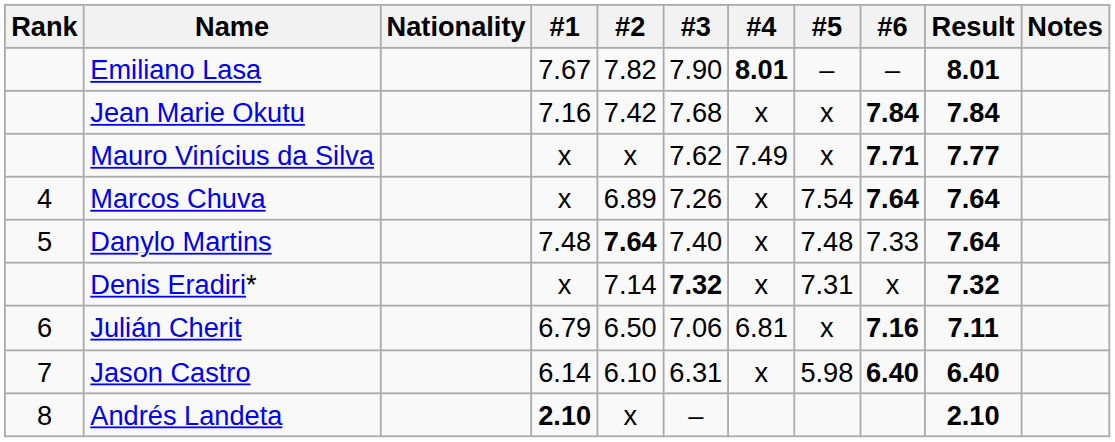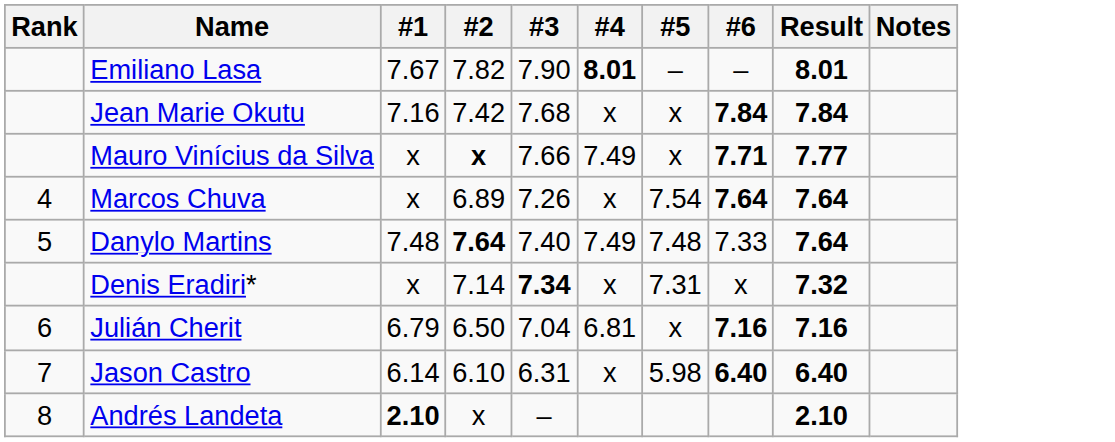 <table class="wikitable sortable" style="text-align:center;font-size:95%">
 <tr>
 <th>Rank</th>
 <th>Name</th>
-<th>Nationality</th>
 <th>#1</th>
 <th>#2</th>
 <th>#3</th>
 <th>#4</th>
 <th>#5</th>
 <th>#6</th>
 <th>Result</th>
 <th>Notes</th>
 </tr>
 <tr>
 <td></td>
 <td align=left><a href='#'>Emiliano Lasa</a></td>
-<td align=left></td>
 <td>7.67</td>
 <td>7.82</td>
 <td>7.90</td>
 <td><strong>8.01</strong></td>
 <td>–</td>
 <td>–</td>
 <td><strong>8.01</strong></td>
 <td></td>
 </tr>
 <tr>
 <td></td>
 <td align=left><a href='#'>Jean Marie Okutu</a></td>
-<td align=left></td>
 <td>7.16</td>
 <td>7.42</td>
 <td>7.68</td>
 <td>x</td>
 <td>x</td>
 <td><strong>7.84</strong></td>
 <td><strong>7.84</strong></td>
 <td></td>
 </tr>
 <tr>
 <td></td>
 <td align=left><a href='#'>Mauro Vinícius da Silva</a></td>
-<td align=left></td>
 <td>x</td>
-<td>x</td>
-<td>7.62</td>
+<td><strong>x</strong></td>
+<td>7.66</td>
 <td>7.49</td>
 <td>x</td>
 <td><strong>7.71</strong></td>
 <td><strong>7.77</strong></td>
 <td></td>
 </tr>
 <tr>
 <td>4</td>
 <td align=left><a href='#'>Marcos Chuva</a></td>
-<td align=left></td>
 <td>x</td>
 <td>6.89</td>
 <td>7.26</td>
 <td>x</td>
 <td>7.54</td>
 <td><strong>7.64</strong></td>
 <td><strong>7.64</strong></td>
 <td></td>
 </tr>
 <tr>
 <td>5</td>
 <td align=left><a href='#'>Danylo Martins</a></td>
-<td align=left></td>
 <td>7.48</td>
 <td><strong>7.64</strong></td>
 <td>7.40</td>
-<td>x</td>
+<td>7.49</td>
 <td>7.48</td>
 <td>7.33</td>
 <td><strong>7.64</strong></td>
 <td></td>
 </tr>
 <tr>
 <td></td>
 <td align=left><a href='#'>Denis Eradiri</a>*</td>
-<td align=left></td>
 <td>x</td>
 <td>7.14</td>
-<td><strong>7.32</strong></td>
+<td><strong>7.34</strong></td>
 <td>x</td>
 <td>7.31</td>
 <td>x</td>
 <td><strong>7.32</strong></td>
 <td></td>
 </tr>
 <tr>
 <td>6</td>
 <td align=left><a href='#'>Julián Cherit</a></td>
-<td align=left></td>
 <td>6.79</td>
 <td>6.50</td>
-<td>7.06</td>
+<td>7.04</td>
 <td>6.81</td>
 <td>x</td>
 <td><strong>7.16</strong></td>
-<td><strong>7.11</strong></td>
+<td><strong>7.16</strong></td>
 <td></td>
 </tr>
 <tr>
 <td>7</td>
 <td align=left><a href='#'>Jason Castro</a></td>
-<td align=left></td>
 <td>6.14</td>
 <td>6.10</td>
 <td>6.31</td>
 <td>x</td>
 <td>5.98</td>
 <td><strong>6.40</strong></td>
 <td><strong>6.40</strong></td>
 <td></td>
 </tr>
 <tr>
 <td>8</td>
 <td align=left><a href='#'>Andrés Landeta</a></td>
-<td align=left></td>
 <td><strong>2.10</strong></td>
 <td>x</td>
 <td>–</td>
 <td></td>
 <td></td>
 <td></td>
 <td><strong>2.10</strong></td>
 <td></td>
 </tr>
 </table>
